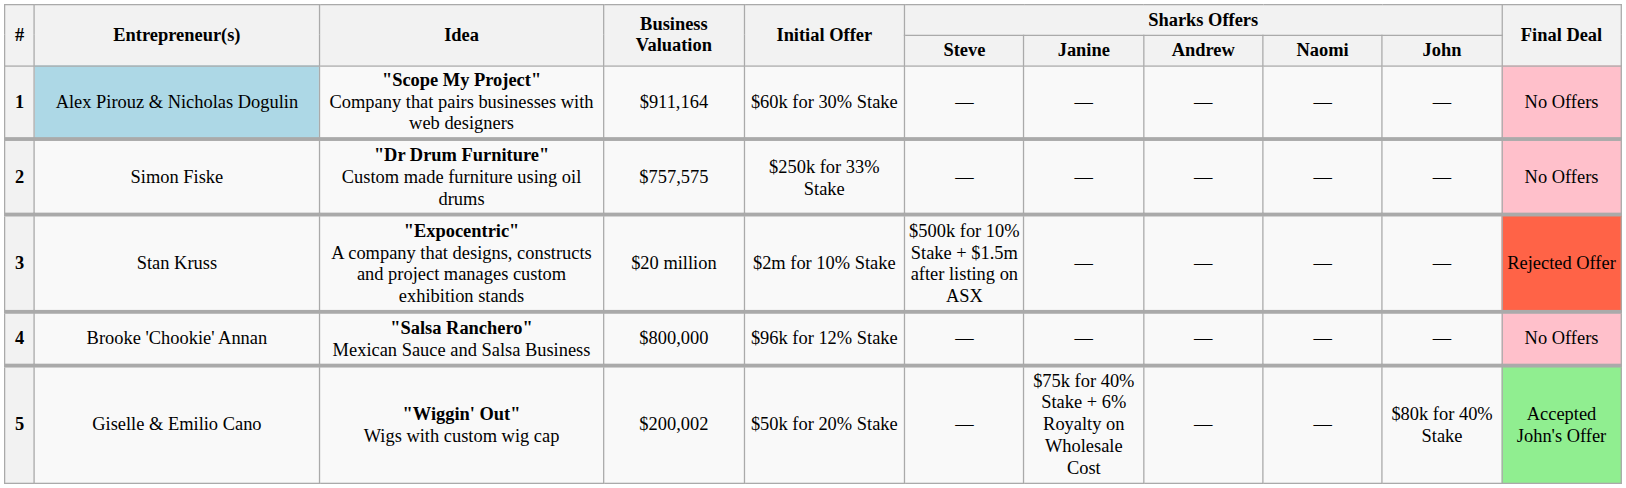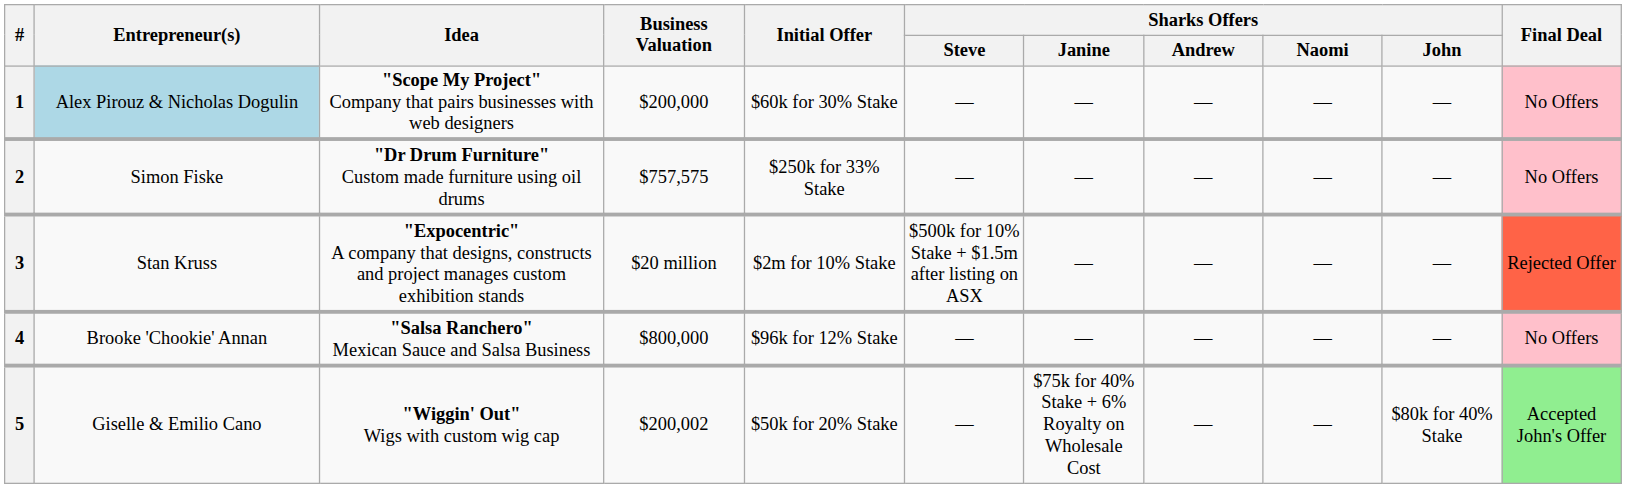 <table class="wikitable plainrowheaders" style="font-size:90%; text-align:center; width: 100%; margin-left: auto; margin-right: auto;">
 <tr>
 <th scope="col" bgcolor="lightgrey" rowspan="2" width="15" align="center">#</th>
 <th scope="col" bgcolor="lightgrey" rowspan="2" width="200" align="center">Entrepreneur(s)</th>
 <th scope="col" bgcolor="lightgrey" rowspan="2" width="200" align="center">Idea</th>
 <th scope="col" bgcolor="lightgrey" rowspan="2" width="95" align="center">Business Valuation</th>
 <th scope="col" bgcolor="lightgrey" rowspan="2" width="110" align="center">Initial Offer</th>
 <th scope="col" bgcolor="lightgrey" colspan="5">Sharks Offers</th>
 <th scope="col" bgcolor="lightgrey" rowspan="2" width="80" align="center">Final Deal</th>
 </tr>
 <tr>
 <th width="80" align="center"><strong>Steve</strong></th>
 <th width="80" align="center"><strong>Janine</strong></th>
 <th width="80" align="center"><strong>Andrew</strong></th>
 <th width="80" align="center"><strong>Naomi</strong></th>
 <th width="80" align="center"><strong>John</strong></th>
 </tr>
 <tr>
 <th>1</th>
 <td style="background: lightblue;">Alex Pirouz & Nicholas Dogulin</td>
 <td><strong>"Scope My Project"</strong><br> Company that pairs businesses with web designers</td>
-<td>$911,164</td>
+<td>$200,000</td>
 <td>$60k for 30% Stake</td>
 <td>—</td>
 <td>—</td>
 <td>—</td>
 <td>—</td>
 <td>—</td>
 <td bgcolor="pink">No Offers</td>
 </tr>
 <tr>
 </tr>
 <tr style="border-top:3px solid #aaa;">
 <th>2</th>
 <td>Simon Fiske</td>
 <td><strong>"Dr Drum Furniture"</strong><br> Custom made furniture using oil drums</td>
 <td>$757,575</td>
 <td>$250k for 33% Stake</td>
 <td>—</td>
 <td>—</td>
 <td>—</td>
 <td>—</td>
 <td>—</td>
 <td bgcolor="pink">No Offers</td>
 </tr>
 <tr>
 </tr>
 <tr style="border-top:3px solid #aaa;">
 <th>3</th>
 <td>Stan Kruss</td>
 <td><strong>"Expocentric"</strong><br> A company that designs, constructs and project manages custom exhibition stands</td>
 <td>$20 million</td>
 <td>$2m for 10% Stake</td>
 <td>$500k for 10% Stake + $1.5m after listing on ASX</td>
 <td>—</td>
 <td>—</td>
 <td>—</td>
 <td>—</td>
 <td bgcolor="tomato">Rejected Offer</td>
 </tr>
 <tr>
 </tr>
 <tr style="border-top:3px solid #aaa;">
 <th>4</th>
 <td>Brooke 'Chookie' Annan</td>
 <td><strong>"Salsa Ranchero"</strong><br> Mexican Sauce and Salsa Business</td>
 <td>$800,000</td>
 <td>$96k for 12% Stake</td>
 <td>—</td>
 <td>—</td>
 <td>—</td>
 <td>—</td>
 <td>—</td>
 <td bgcolor="pink">No Offers</td>
 </tr>
 <tr>
 </tr>
 <tr style="border-top:3px solid #aaa;">
 <th>5</th>
 <td>Giselle & Emilio Cano</td>
 <td><strong>"Wiggin' Out"</strong><br> Wigs with custom wig cap</td>
 <td>$200,002</td>
 <td>$50k for 20% Stake</td>
 <td>—</td>
 <td>$75k for 40% Stake + 6% Royalty on Wholesale Cost</td>
 <td>—</td>
 <td>—</td>
 <td>$80k for 40% Stake</td>
 <td bgcolor="lightgreen">Accepted John's Offer</td>
 </tr>
 </table>
